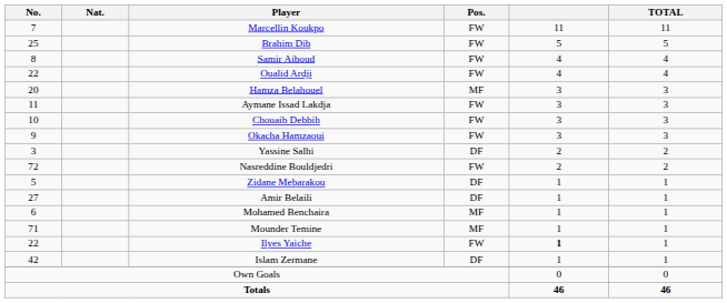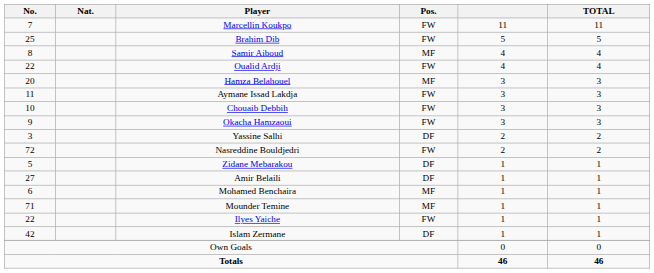 <table class="wikitable sortable alternance"  style="font-size:85%; text-align:center; line-height:14px; width:60%;">
 <tr>
 <th width=10>No.</th>
 <th width=10>Nat.</th>
 <th width=140>Player</th>
 <th width=10>Pos.</th>
 <th width=40></th>
 <th width=10>TOTAL</th>
 </tr>
 <tr>
 <td>7</td>
 <td></td>
 <td><a href='#'>Marcellin Koukpo</a></td>
 <td>FW</td>
 <td>11</td>
 <td>11</td>
 </tr>
 <tr>
 <td>25</td>
 <td></td>
 <td><a href='#'>Brahim Dib</a></td>
 <td>FW</td>
 <td>5</td>
 <td>5</td>
 </tr>
 <tr>
 <td>8</td>
 <td></td>
 <td><a href='#'>Samir Aiboud</a></td>
-<td>FW</td>
+<td>MF</td>
 <td>4</td>
 <td>4</td>
 </tr>
 <tr>
 <td>22</td>
 <td></td>
 <td><a href='#'>Oualid Ardji</a></td>
 <td>FW</td>
 <td>4</td>
 <td>4</td>
 </tr>
 <tr>
 <td>20</td>
 <td></td>
 <td><a href='#'>Hamza Belahouel</a></td>
 <td>MF</td>
 <td>3</td>
 <td>3</td>
 </tr>
 <tr>
 <td>11</td>
 <td></td>
 <td>Aymane Issad Lakdja</td>
 <td>FW</td>
 <td>3</td>
 <td>3</td>
 </tr>
 <tr>
 <td>10</td>
 <td></td>
 <td><a href='#'>Chouaib Debbih</a></td>
 <td>FW</td>
 <td>3</td>
 <td>3</td>
 </tr>
 <tr>
 <td>9</td>
 <td></td>
 <td><a href='#'>Okacha Hamzaoui</a></td>
 <td>FW</td>
 <td>3</td>
 <td>3</td>
 </tr>
 <tr>
 <td>3</td>
 <td></td>
 <td>Yassine Salhi</td>
 <td>DF</td>
 <td>2</td>
 <td>2</td>
 </tr>
 <tr>
 <td>72</td>
 <td></td>
 <td>Nasreddine Bouldjedri</td>
 <td>FW</td>
 <td>2</td>
 <td>2</td>
 </tr>
 <tr>
 <td>5</td>
 <td></td>
 <td><a href='#'>Zidane Mebarakou</a></td>
 <td>DF</td>
 <td>1</td>
 <td>1</td>
 </tr>
 <tr>
 <td>27</td>
 <td></td>
 <td>Amir Belaili</td>
 <td>DF</td>
 <td>1</td>
 <td>1</td>
 </tr>
 <tr>
 <td>6</td>
 <td></td>
 <td>Mohamed Benchaira</td>
 <td>MF</td>
 <td>1</td>
 <td>1</td>
 </tr>
 <tr>
 <td>71</td>
 <td></td>
 <td>Mounder Temine</td>
 <td>MF</td>
 <td>1</td>
 <td>1</td>
 </tr>
 <tr>
 <td>22</td>
 <td></td>
 <td><a href='#'>Ilyes Yaiche</a></td>
 <td>FW</td>
-<td><strong>1</strong></td>
+<td>1</td>
 <td>1</td>
 </tr>
 <tr>
 <td>42</td>
 <td></td>
 <td>Islam Zermane</td>
 <td>DF</td>
 <td>1</td>
 <td>1</td>
 </tr>
 <tr>
 </tr>
 <tr class="sortbottom">
 <td colspan="4">Own Goals</td>
 <td>0</td>
 <td>0</td>
 </tr>
 <tr class="sortbottom">
 <td colspan="4"><strong>Totals</strong></td>
 <td><strong>46</strong></td>
 <td><strong>46</strong></td>
 </tr>
 </table>
